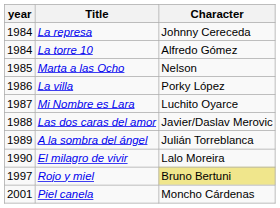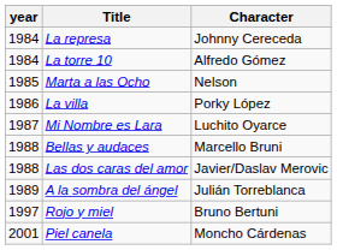 <table class="wikitable sortable" style="font-size:95%;">
 <tr>
 <th>year</th>
 <th>Title</th>
 <th>Character</th>
 </tr>
 <tr>
 <td>1984</td>
 <td><em><a href='#'>La represa</a></em></td>
 <td>Johnny Cereceda</td>
 </tr>
 <tr>
 <td>1984</td>
 <td><em><a href='#'>La torre 10</a></em></td>
 <td>Alfredo Gómez</td>
 </tr>
 <tr>
 <td>1985</td>
 <td><em><a href='#'>Marta a las Ocho</a></em></td>
 <td>Nelson</td>
 </tr>
 <tr>
 <td>1986</td>
 <td><em><a href='#'>La villa</a></em></td>
 <td>Porky López</td>
 </tr>
 <tr>
 <td>1987</td>
 <td><em><a href='#'>Mi Nombre es Lara</a></em></td>
 <td>Luchito Oyarce</td>
 </tr>
 <tr>
 <td>1988</td>
+<td><em><a href='#'>Bellas y audaces</a></em></td>
+<td>Marcello Bruni</td>
+</tr>
+<tr>
+<td>1988</td>
 <td><em><a href='#'>Las dos caras del amor</a></em></td>
 <td>Javier/Daslav Merovic</td>
 </tr>
 <tr>
 <td>1989</td>
 <td><em><a href='#'>A la sombra del ángel</a></em></td>
 <td>Julián Torreblanca</td>
 </tr>
 <tr>
-<td>1990</td>
-<td><em><a href='#'>El milagro de vivir</a></em></td>
-<td>Lalo Moreira</td>
-</tr>
-<tr>
 <td>1997</td>
 <td><em><a href='#'>Rojo y miel</a></em></td>
-<td style="background: khaki;">Bruno Bertuni</td>
+<td>Bruno Bertuni</td>
 </tr>
 <tr>
 <td>2001</td>
 <td><em><a href='#'>Piel canela</a></em></td>
 <td>Moncho Cárdenas</td>
 </tr>
 </table>
